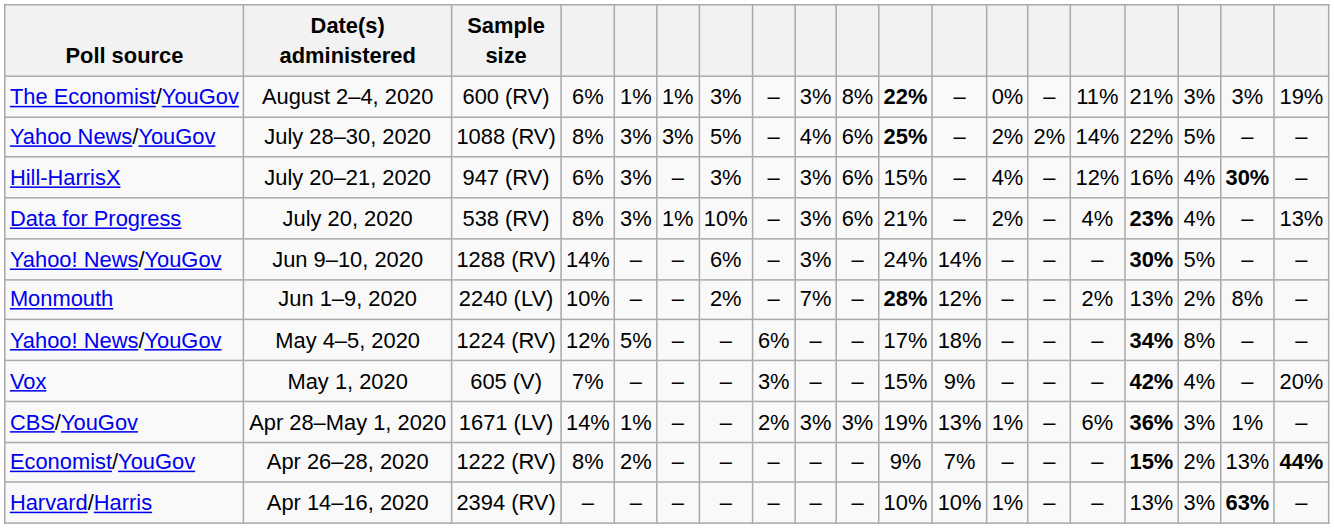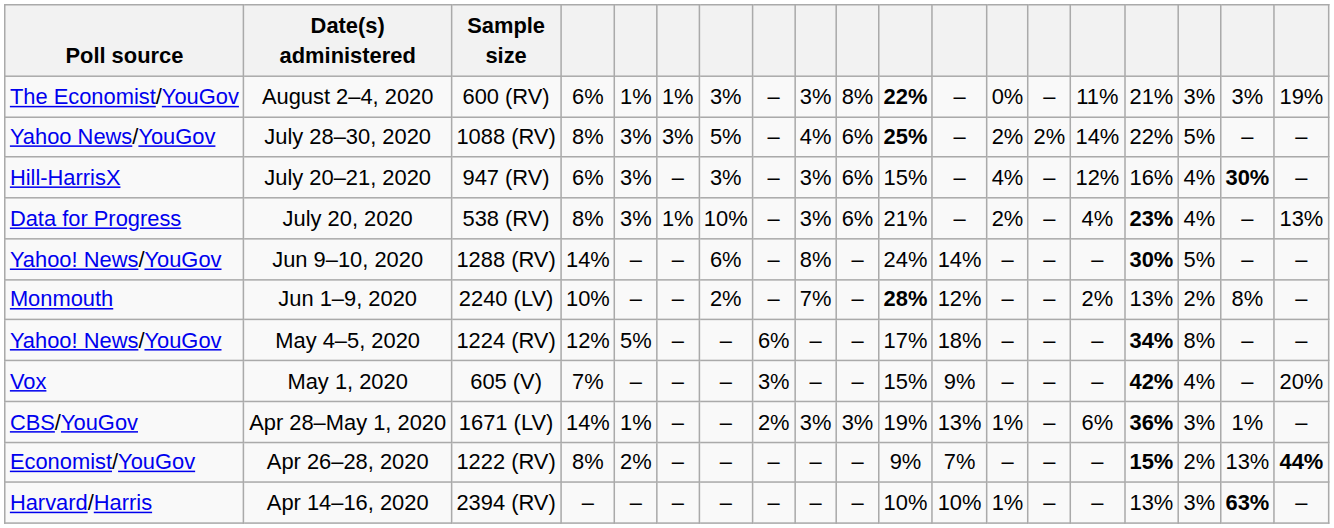 <table class="wikitable" style="text-align:center;font-size:90%;line-height:20px">
 <tr valign=bottom>
 <th>Poll source</th>
 <th>Date(s)<br>administered</th>
 <th>Sample<br>size</th>
 <th></th>
 <th></th>
 <th></th>
 <th></th>
 <th></th>
 <th></th>
 <th></th>
 <th></th>
 <th></th>
 <th></th>
 <th></th>
 <th></th>
 <th></th>
 <th></th>
 <th></th>
 <th></th>
 </tr>
 <tr>
 <td style="text-align:left;"><a href='#'>The Economist</a>/<a href='#'>YouGov</a></td>
 <td>August 2–4, 2020</td>
 <td>600 (RV)</td>
 <td>6%</td>
 <td>1%</td>
 <td>1%</td>
 <td>3%</td>
 <td>–</td>
 <td>3%</td>
 <td>8%</td>
 <td><strong>22%</strong></td>
 <td>–</td>
 <td>0%</td>
 <td>–</td>
 <td>11%</td>
 <td>21%</td>
 <td>3%</td>
 <td>3%</td>
 <td>19%</td>
 </tr>
 <tr>
 <td style="text-align:left;"><a href='#'>Yahoo News</a>/<a href='#'>YouGov</a></td>
 <td>July 28–30, 2020</td>
 <td>1088 (RV)</td>
 <td>8%</td>
 <td>3%</td>
 <td>3%</td>
 <td>5%</td>
 <td>–</td>
 <td>4%</td>
 <td>6%</td>
 <td><strong>25%</strong></td>
 <td>–</td>
 <td>2%</td>
 <td>2%</td>
 <td>14%</td>
 <td>22%</td>
 <td>5%</td>
 <td>–</td>
 <td>–</td>
 </tr>
 <tr>
 <td style="text-align:left;"><a href='#'>Hill-HarrisX</a></td>
 <td>July 20–21, 2020</td>
 <td>947 (RV)</td>
 <td>6%</td>
 <td>3%</td>
 <td>–</td>
 <td>3%</td>
 <td>–</td>
 <td>3%</td>
 <td>6%</td>
 <td>15%</td>
 <td>–</td>
 <td>4%</td>
 <td>–</td>
 <td>12%</td>
 <td>16%</td>
 <td>4%</td>
 <td><strong>30%</strong></td>
 <td>–</td>
 </tr>
 <tr>
 <td style="text-align:left;"><a href='#'>Data for Progress</a></td>
 <td>July 20, 2020</td>
 <td>538 (RV)</td>
 <td>8%</td>
 <td>3%</td>
 <td>1%</td>
 <td>10%</td>
 <td>–</td>
 <td>3%</td>
 <td>6%</td>
 <td>21%</td>
 <td>–</td>
 <td>2%</td>
 <td>–</td>
 <td>4%</td>
 <td><strong>23%</strong></td>
 <td>4%</td>
 <td>–</td>
 <td>13%</td>
 </tr>
 <tr>
 <td style="text-align:left;"><a href='#'>Yahoo! News</a>/<a href='#'>YouGov</a></td>
 <td>Jun 9–10, 2020</td>
 <td>1288 (RV)</td>
 <td>14%</td>
 <td>–</td>
 <td>–</td>
 <td>6%</td>
 <td>–</td>
-<td>3%</td>
+<td>8%</td>
 <td>–</td>
 <td>24%</td>
 <td>14%</td>
 <td>–</td>
 <td>–</td>
 <td>–</td>
 <td><strong>30%</strong></td>
 <td>5%</td>
 <td>–</td>
 <td>–</td>
 </tr>
 <tr>
 <td style="text-align:left;"><a href='#'>Monmouth</a></td>
 <td>Jun 1–9, 2020</td>
 <td>2240 (LV)</td>
 <td>10%</td>
 <td>–</td>
 <td>–</td>
 <td>2%</td>
 <td>–</td>
 <td>7%</td>
 <td>–</td>
 <td><strong>28%</strong></td>
 <td>12%</td>
 <td>–</td>
 <td>–</td>
 <td>2%</td>
 <td>13%</td>
 <td>2%</td>
 <td>8%</td>
 <td>–</td>
 </tr>
 <tr>
 <td style="text-align:left;"><a href='#'>Yahoo! News</a>/<a href='#'>YouGov</a></td>
 <td>May 4–5, 2020</td>
 <td>1224 (RV)</td>
 <td>12%</td>
 <td>5%</td>
 <td>–</td>
 <td>–</td>
 <td>6%</td>
 <td>–</td>
 <td>–</td>
 <td>17%</td>
 <td>18%</td>
 <td>–</td>
 <td>–</td>
 <td>–</td>
 <td><strong>34%</strong></td>
 <td>8%</td>
 <td>–</td>
 <td>–</td>
 </tr>
 <tr>
 <td style="text-align:left;"><a href='#'>Vox</a></td>
 <td>May 1, 2020</td>
 <td>605 (V)</td>
 <td>7%</td>
 <td>–</td>
 <td>–</td>
 <td>–</td>
 <td>3%</td>
 <td>–</td>
 <td>–</td>
 <td>15%</td>
 <td>9%</td>
 <td>–</td>
 <td>–</td>
 <td>–</td>
 <td><strong>42%</strong></td>
 <td>4%</td>
 <td>–</td>
 <td>20%</td>
 </tr>
 <tr>
 <td style="text-align:left;"><a href='#'>CBS</a>/<a href='#'>YouGov</a></td>
 <td>Apr 28–May 1, 2020</td>
 <td>1671 (LV)</td>
 <td>14%</td>
 <td>1%</td>
 <td>–</td>
 <td>–</td>
 <td>2%</td>
 <td>3%</td>
 <td>3%</td>
 <td>19%</td>
 <td>13%</td>
 <td>1%</td>
 <td>–</td>
 <td>6%</td>
 <td><strong>36%</strong></td>
 <td>3%</td>
 <td>1%</td>
 <td>–</td>
 </tr>
 <tr>
 <td style="text-align:left;"><a href='#'>Economist</a>/<a href='#'>YouGov</a></td>
 <td>Apr 26–28, 2020</td>
 <td>1222 (RV)</td>
 <td>8%</td>
 <td>2%</td>
 <td>–</td>
 <td>–</td>
 <td>–</td>
 <td>–</td>
 <td>–</td>
 <td>9%</td>
 <td>7%</td>
 <td>–</td>
 <td>–</td>
 <td>–</td>
 <td><strong>15%</strong></td>
 <td>2%</td>
 <td>13%</td>
 <td><strong>44%</strong></td>
 </tr>
 <tr>
 <td style="text-align:left;"><a href='#'>Harvard</a>/<a href='#'>Harris</a></td>
 <td>Apr 14–16, 2020</td>
 <td>2394 (RV)</td>
 <td>–</td>
 <td>–</td>
 <td>–</td>
 <td>–</td>
 <td>–</td>
 <td>–</td>
 <td>–</td>
 <td>10%</td>
 <td>10%</td>
 <td>1%</td>
 <td>–</td>
 <td>–</td>
 <td>13%</td>
 <td>3%</td>
 <td><strong>63%</strong></td>
 <td>–</td>
 </tr>
 </table>
